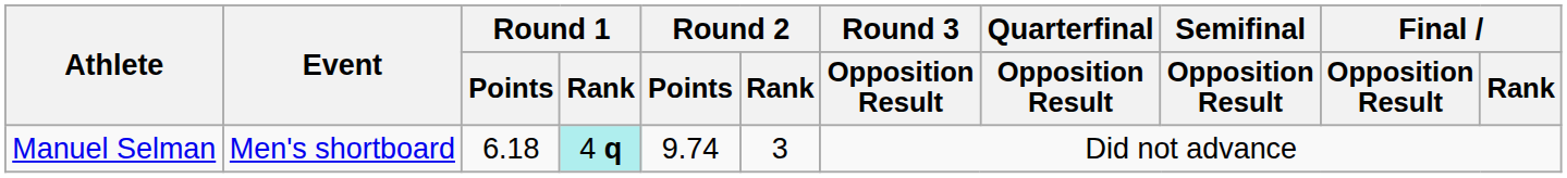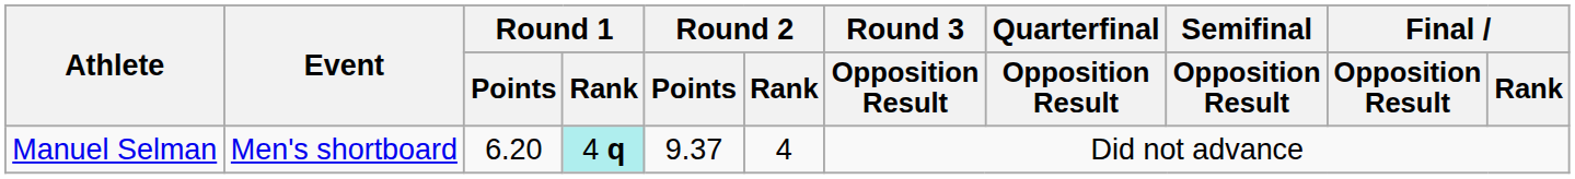 <table class="wikitable" style="font-size:90%">
 <tr>
 <th rowspan=2>Athlete</th>
 <th rowspan=2>Event</th>
 <th colspan=2>Round 1</th>
 <th colspan=2>Round 2</th>
 <th>Round 3</th>
 <th>Quarterfinal</th>
 <th>Semifinal</th>
 <th colspan=2>Final / </th>
 </tr>
 <tr style="font-size: 95%">
 <th>Points</th>
 <th>Rank</th>
 <th>Points</th>
 <th>Rank</th>
 <th>Opposition<br>Result</th>
 <th>Opposition<br>Result</th>
 <th>Opposition<br>Result</th>
 <th>Opposition<br>Result</th>
 <th>Rank</th>
 </tr>
 <tr align=center>
 <td align=left><a href='#'>Manuel Selman</a></td>
 <td align=left><a href='#'>Men's shortboard</a></td>
-<td>6.18</td>
+<td>6.20</td>
 <td style="background: paleturquoise;">4 <strong>q</strong></td>
-<td>9.74</td>
-<td>3</td>
+<td>9.37</td>
+<td>4</td>
 <td colspan=5>Did not advance</td>
 </tr>
 </table>
